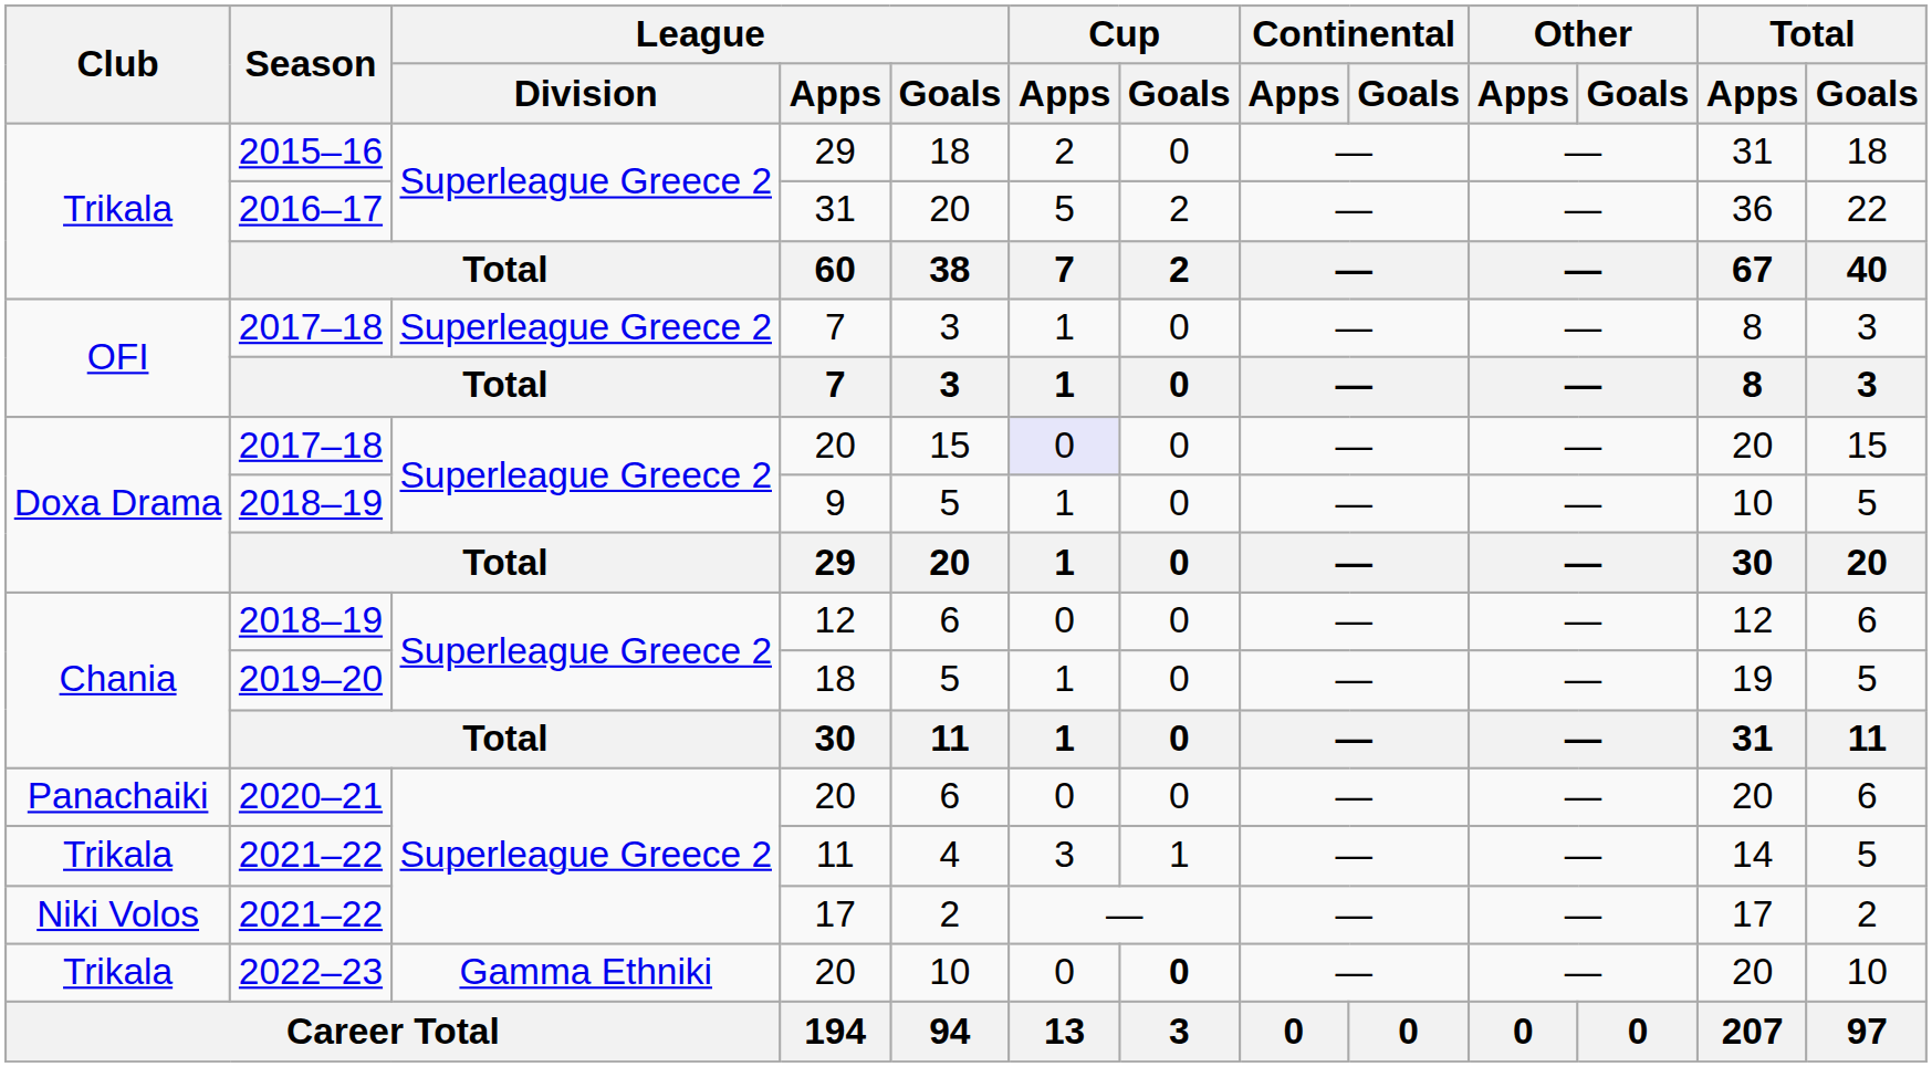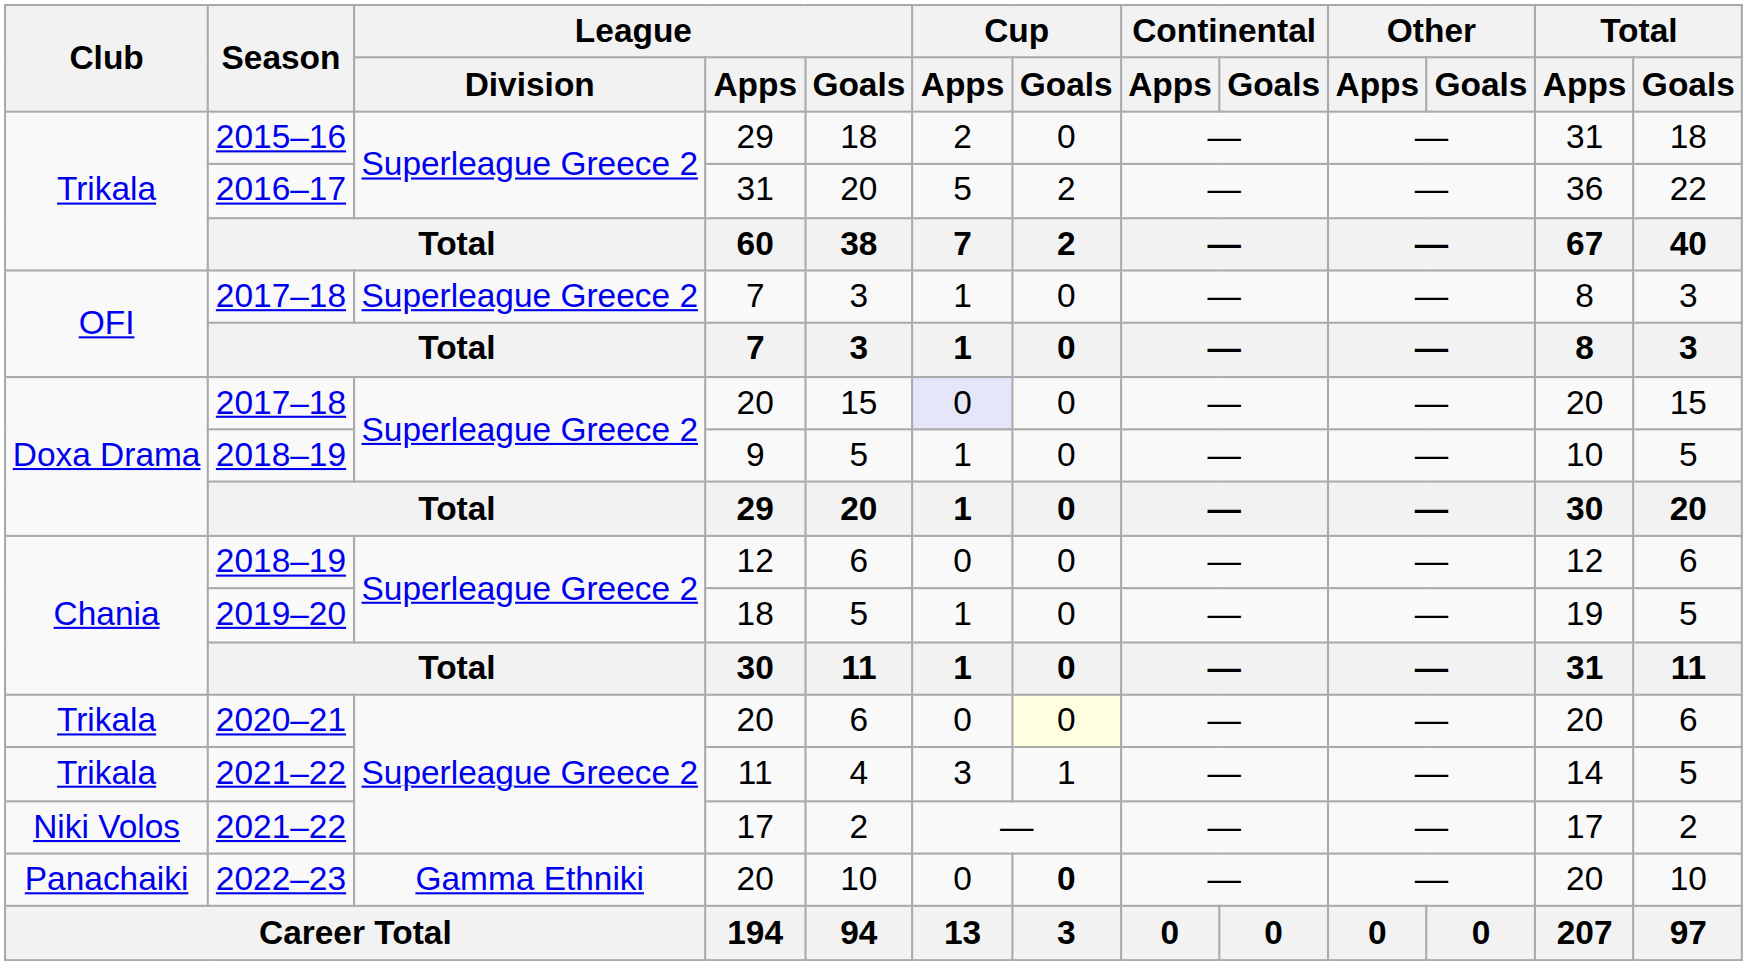 <table class="wikitable" style="text-align:center;">
 <tr>
 <th rowspan=2>Club</th>
 <th rowspan=2>Season</th>
 <th colspan=3>League</th>
 <th colspan=2>Cup</th>
 <th colspan=2>Continental</th>
 <th colspan=2>Other</th>
 <th colspan=2>Total</th>
 </tr>
 <tr>
 <th>Division</th>
 <th>Apps</th>
 <th>Goals</th>
 <th>Apps</th>
 <th>Goals</th>
 <th>Apps</th>
 <th>Goals</th>
 <th>Apps</th>
 <th>Goals</th>
 <th>Apps</th>
 <th>Goals</th>
 </tr>
 <tr>
 <td rowspan="3"><a href='#'>Trikala</a></td>
 <td><a href='#'>2015–16</a></td>
 <td rowspan="2"><a href='#'>Superleague Greece 2</a></td>
 <td>29</td>
 <td>18</td>
 <td>2</td>
 <td>0</td>
 <td colspan="2">—</td>
 <td colspan="2">—</td>
 <td>31</td>
 <td>18</td>
 </tr>
 <tr>
 <td><a href='#'>2016–17</a></td>
 <td>31</td>
 <td>20</td>
 <td>5</td>
 <td>2</td>
 <td colspan="2">—</td>
 <td colspan="2">—</td>
 <td>36</td>
 <td>22</td>
 </tr>
 <tr>
 <th colspan="2">Total</th>
 <th>60</th>
 <th>38</th>
 <th>7</th>
 <th>2</th>
 <th colspan="2">—</th>
 <th colspan="2">—</th>
 <th>67</th>
 <th>40</th>
 </tr>
 <tr>
 <td rowspan="2"><a href='#'>OFI</a></td>
 <td><a href='#'>2017–18</a></td>
 <td><a href='#'>Superleague Greece 2</a></td>
 <td>7</td>
 <td>3</td>
 <td>1</td>
 <td>0</td>
 <td colspan="2">—</td>
 <td colspan="2">—</td>
 <td>8</td>
 <td>3</td>
 </tr>
 <tr>
 <th colspan="2">Total</th>
 <th>7</th>
 <th>3</th>
 <th>1</th>
 <th>0</th>
 <th colspan="2">—</th>
 <th colspan="2">—</th>
 <th>8</th>
 <th>3</th>
 </tr>
 <tr>
 <td rowspan="3"><a href='#'>Doxa Drama</a></td>
 <td><a href='#'>2017–18</a></td>
 <td rowspan="2"><a href='#'>Superleague Greece 2</a></td>
 <td>20</td>
 <td>15</td>
 <td style="background: lavender;">0</td>
 <td>0</td>
 <td colspan="2">—</td>
 <td colspan="2">—</td>
 <td>20</td>
 <td>15</td>
 </tr>
 <tr>
 <td><a href='#'>2018–19</a></td>
 <td>9</td>
 <td>5</td>
 <td>1</td>
 <td>0</td>
 <td colspan="2">—</td>
 <td colspan="2">—</td>
 <td>10</td>
 <td>5</td>
 </tr>
 <tr>
 <th colspan="2">Total</th>
 <th>29</th>
 <th>20</th>
 <th>1</th>
 <th>0</th>
 <th colspan="2">—</th>
 <th colspan="2">—</th>
 <th>30</th>
 <th>20</th>
 </tr>
 <tr>
 <td rowspan="3"><a href='#'>Chania</a></td>
 <td><a href='#'>2018–19</a></td>
 <td rowspan="2"><a href='#'>Superleague Greece 2</a></td>
 <td>12</td>
 <td>6</td>
 <td>0</td>
 <td>0</td>
 <td colspan="2">—</td>
 <td colspan="2">—</td>
 <td>12</td>
 <td>6</td>
 </tr>
 <tr>
 <td><a href='#'>2019–20</a></td>
 <td>18</td>
 <td>5</td>
 <td>1</td>
 <td>0</td>
 <td colspan="2">—</td>
 <td colspan="2">—</td>
 <td>19</td>
 <td>5</td>
 </tr>
 <tr>
 <th colspan="2">Total</th>
 <th>30</th>
 <th>11</th>
 <th>1</th>
 <th>0</th>
 <th colspan="2">—</th>
 <th colspan="2">—</th>
 <th>31</th>
 <th>11</th>
 </tr>
 <tr>
-<td><a href='#'>Panachaiki</a></td>
+<td><a href='#'>Trikala</a></td>
 <td><a href='#'>2020–21</a></td>
 <td rowspan="3"><a href='#'>Superleague Greece 2</a></td>
 <td>20</td>
 <td>6</td>
 <td>0</td>
-<td>0</td>
+<td style="background: lightyellow;">0</td>
 <td colspan="2">—</td>
 <td colspan="2">—</td>
 <td>20</td>
 <td>6</td>
 </tr>
 <tr>
 <td><a href='#'>Trikala</a></td>
 <td><a href='#'>2021–22</a></td>
 <td>11</td>
 <td>4</td>
 <td>3</td>
 <td>1</td>
 <td colspan="2">—</td>
 <td colspan="2">—</td>
 <td>14</td>
 <td>5</td>
 </tr>
 <tr>
 <td><a href='#'>Niki Volos</a></td>
 <td><a href='#'>2021–22</a></td>
 <td>17</td>
 <td>2</td>
 <td colspan="2">—</td>
 <td colspan="2">—</td>
 <td colspan="2">—</td>
 <td>17</td>
 <td>2</td>
 </tr>
 <tr>
-<td><a href='#'>Trikala</a></td>
+<td><a href='#'>Panachaiki</a></td>
 <td><a href='#'>2022–23</a></td>
 <td><a href='#'>Gamma Ethniki</a></td>
 <td>20</td>
 <td>10</td>
 <td>0</td>
 <td><strong>0</strong></td>
 <td colspan="2">—</td>
 <td colspan="2">—</td>
 <td>20</td>
 <td>10</td>
 </tr>
 <tr>
 <th colspan="3">Career Total</th>
 <th>194</th>
 <th>94</th>
 <th>13</th>
 <th>3</th>
 <th>0</th>
 <th>0</th>
 <th>0</th>
 <th>0</th>
 <th>207</th>
 <th>97</th>
 </tr>
 </table>
